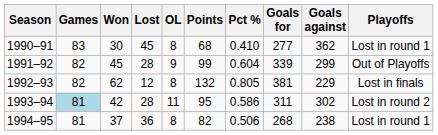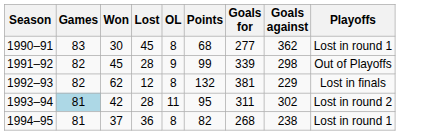 <table class="wikitable" style="text-align:center">
 <tr>
 <th>Season</th>
 <th>Games</th>
 <th>Won</th>
 <th>Lost</th>
 <th>OL</th>
 <th>Points</th>
-<th>Pct %</th>
 <th>Goals<br>for</th>
 <th>Goals<br>against</th>
 <th>Playoffs</th>
 </tr>
 <tr>
 <td>1990–91</td>
 <td>83</td>
 <td>30</td>
 <td>45</td>
 <td>8</td>
 <td>68</td>
-<td>0.410</td>
 <td>277</td>
 <td>362</td>
 <td>Lost in round 1</td>
 </tr>
 <tr>
 <td>1991–92</td>
 <td>82</td>
 <td>45</td>
 <td>28</td>
 <td>9</td>
 <td>99</td>
-<td>0.604</td>
 <td>339</td>
-<td>299</td>
+<td>298</td>
 <td>Out of Playoffs</td>
 </tr>
 <tr>
 <td>1992–93</td>
 <td>82</td>
 <td>62</td>
 <td>12</td>
 <td>8</td>
 <td>132</td>
-<td>0.805</td>
 <td>381</td>
 <td>229</td>
 <td>Lost in finals</td>
 </tr>
 <tr>
 <td>1993–94</td>
 <td style="background: lightblue;">81</td>
 <td>42</td>
 <td>28</td>
 <td>11</td>
 <td>95</td>
-<td>0.586</td>
 <td>311</td>
 <td>302</td>
 <td>Lost in round 2</td>
 </tr>
 <tr>
 <td>1994–95</td>
 <td>81</td>
 <td>37</td>
 <td>36</td>
 <td>8</td>
 <td>82</td>
-<td>0.506</td>
 <td>268</td>
 <td>238</td>
 <td>Lost in round 1</td>
 </tr>
 </table>
